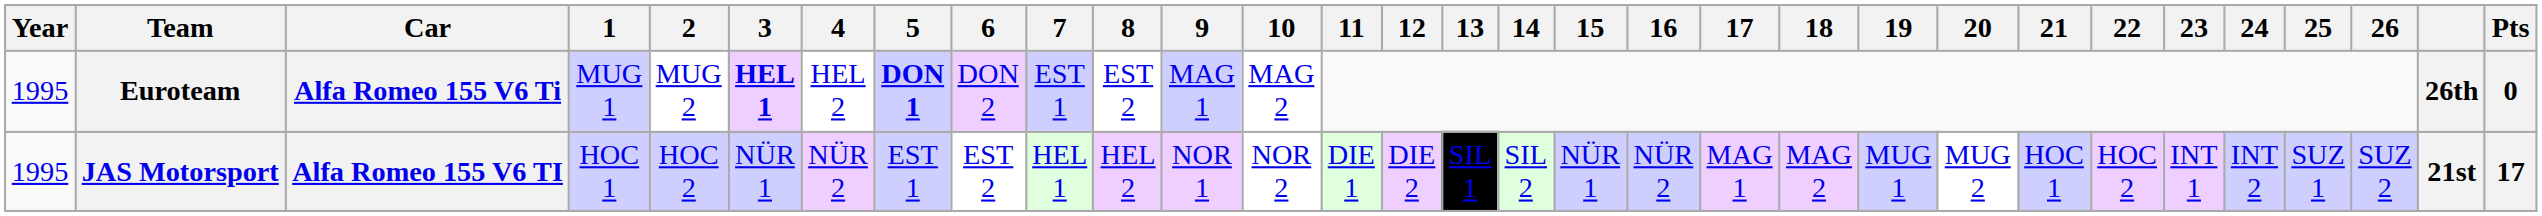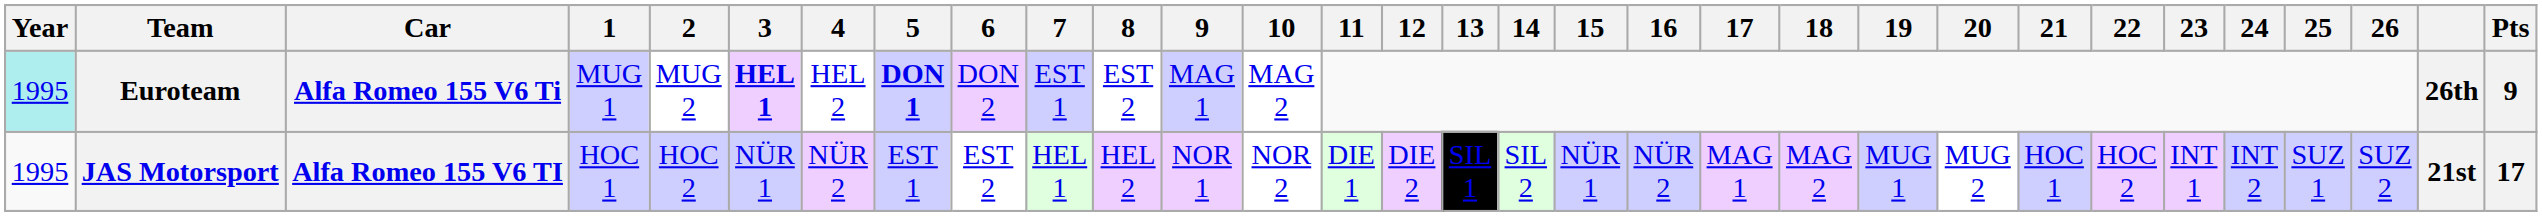 <table class="wikitable" border="1" style="text-align:center; font-size:85%;">
 <tr>
 <th>Year</th>
 <th>Team</th>
 <th>Car</th>
 <th>1</th>
 <th>2</th>
 <th>3</th>
 <th>4</th>
 <th>5</th>
 <th>6</th>
 <th>7</th>
 <th>8</th>
 <th>9</th>
 <th>10</th>
 <th>11</th>
 <th>12</th>
 <th>13</th>
 <th>14</th>
 <th>15</th>
 <th>16</th>
 <th>17</th>
 <th>18</th>
 <th>19</th>
 <th>20</th>
 <th>21</th>
 <th>22</th>
 <th>23</th>
 <th>24</th>
 <th>25</th>
 <th>26</th>
 <th></th>
 <th>Pts</th>
 </tr>
 <tr>
-<td><a href='#'>1995</a></td>
+<td style="background: paleturquoise;"><a href='#'>1995</a></td>
 <th>Euroteam</th>
 <th nowrap><a href='#'>Alfa Romeo 155 V6 Ti</a></th>
 <td style="background:#CFCFFF;"><a href='#'>MUG<br>1</a><br></td>
 <td style="background:#FFFFFF;"><a href='#'>MUG<br>2</a><br></td>
 <td style="background:#EFCFFF;"><strong><a href='#'>HEL<br>1</a></strong><br></td>
 <td style="background:#FFFFFF;"><a href='#'>HEL<br>2</a><br></td>
 <td style="background:#CFCFFF;"><strong><a href='#'>DON<br>1</a><br></strong></td>
 <td style="background:#EFCFFF;"><a href='#'>DON<br>2</a><br></td>
 <td style="background:#CFCFFF;"><a href='#'>EST<br>1</a><br></td>
 <td style="background:#FFFFFF;"><a href='#'>EST<br>2</a><br></td>
 <td style="background:#CFCFFF;"><a href='#'>MAG<br>1</a><br></td>
 <td style="background:#FFFFFF;"><a href='#'>MAG<br>2</a><br></td>
 <td colspan=16></td>
 <th>26th</th>
-<th>0</th>
+<th>9</th>
 </tr>
 <tr>
 <td><a href='#'>1995</a></td>
 <th nowrap><a href='#'>JAS Motorsport</a></th>
 <th nowrap><a href='#'>Alfa Romeo 155 V6 TI</a></th>
 <td style="background:#CFCFFF;"><a href='#'>HOC<br>1</a><br></td>
 <td style="background:#CFCFFF;"><a href='#'>HOC<br>2</a><br></td>
 <td style="background:#CFCFFF;"><a href='#'>NÜR<br>1</a><br></td>
 <td style="background:#EFCFFF;"><a href='#'>NÜR<br>2</a><br></td>
 <td style="background:#CFCFFF;"><a href='#'>EST<br>1</a><br></td>
 <td style="background:#FFFFFF;"><a href='#'>EST<br>2</a><br></td>
 <td style="background:#DFFFDF;"><a href='#'>HEL<br>1</a><br></td>
 <td style="background:#EFCFFF;"><a href='#'>HEL<br>2</a><br></td>
 <td style="background:#EFCFFF;"><a href='#'>NOR<br>1</a><br></td>
 <td style="background:#FFFFFF;"><a href='#'>NOR<br>2</a><br></td>
 <td style="background:#DFFFDF;"><a href='#'>DIE<br>1</a><br></td>
 <td style="background:#EFCFFF;"><a href='#'>DIE<br>2</a><br></td>
 <td style="background:#000000; color:#ffffff"><a href='#'><span>SIL<br>1</span></a><br></td>
 <td style="background:#DFFFDF;"><a href='#'>SIL<br>2</a><br></td>
 <td style="background:#CFCFFF;"><a href='#'>NÜR<br>1</a><br></td>
 <td style="background:#CFCFFF;"><a href='#'>NÜR<br>2</a><br></td>
 <td style="background:#EFCFFF;"><a href='#'>MAG<br>1</a><br></td>
 <td style="background:#EFCFFF;"><a href='#'>MAG<br>2</a><br></td>
 <td style="background:#CFCFFF;"><a href='#'>MUG<br>1</a><br></td>
 <td style="background:#FFFFFF;"><a href='#'>MUG<br>2</a><br></td>
 <td style="background:#CFCFFF;"><a href='#'>HOC<br>1</a><br></td>
 <td style="background:#EFCFFF;"><a href='#'>HOC<br>2</a><br></td>
 <td style="background:#EFCFFF;"><a href='#'>INT<br>1</a><br></td>
 <td style="background:#CFCFFF;"><a href='#'>INT<br>2</a><br></td>
 <td style="background:#CFCFFF;"><a href='#'>SUZ<br>1</a><br></td>
 <td style="background:#CFCFFF;"><a href='#'>SUZ<br>2</a><br></td>
 <th>21st</th>
 <th>17</th>
 </tr>
 </table>
